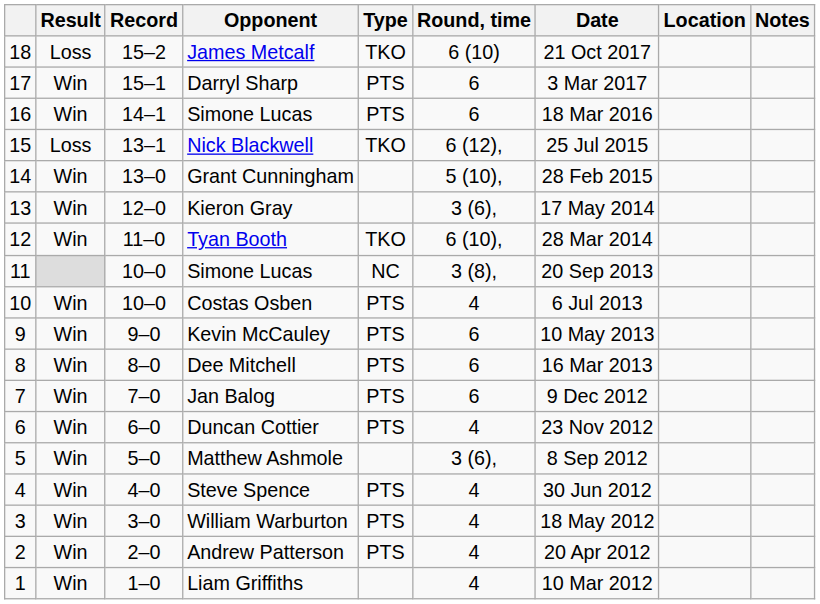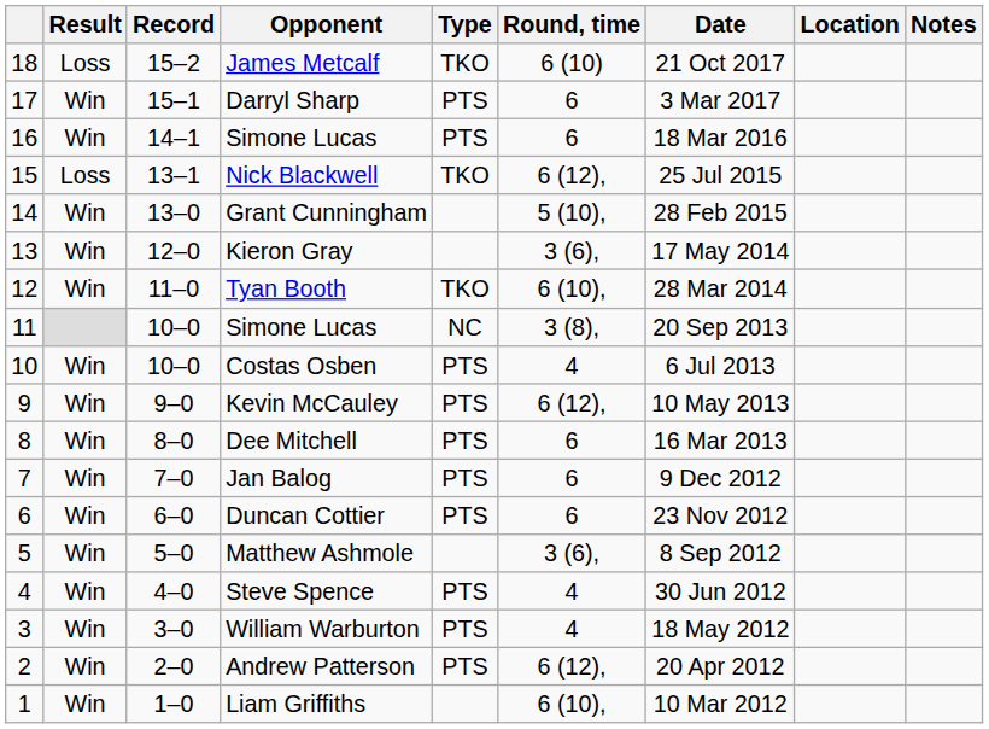 <table class="wikitable" style="text-align:center; font-size:95%">
 <tr>
 <th></th>
 <th>Result</th>
 <th>Record</th>
 <th>Opponent</th>
 <th>Type</th>
 <th>Round, time</th>
 <th>Date</th>
 <th>Location</th>
 <th>Notes</th>
 </tr>
 <tr>
 <td>18</td>
 <td>Loss</td>
 <td>15–2 </td>
 <td style="text-align:left;"><a href='#'>James Metcalf</a></td>
 <td>TKO</td>
 <td>6 (10)</td>
 <td>21 Oct 2017</td>
 <td style="text-align:left;"></td>
 <td></td>
 </tr>
 <tr>
 <td>17</td>
 <td>Win</td>
 <td>15–1 </td>
 <td style="text-align:left;">Darryl Sharp</td>
 <td>PTS</td>
 <td>6</td>
 <td>3 Mar 2017</td>
 <td style="text-align:left;"></td>
 <td></td>
 </tr>
 <tr>
 <td>16</td>
 <td>Win</td>
 <td>14–1 </td>
 <td style="text-align:left;">Simone Lucas</td>
 <td>PTS</td>
 <td>6</td>
 <td>18 Mar 2016</td>
 <td style="text-align:left;"></td>
 <td></td>
 </tr>
 <tr>
 <td>15</td>
 <td>Loss</td>
 <td>13–1 </td>
 <td style="text-align:left;"><a href='#'>Nick Blackwell</a></td>
 <td>TKO</td>
 <td>6 (12), </td>
 <td>25 Jul 2015</td>
 <td style="text-align:left;"></td>
 <td style="text-align:left;"></td>
 </tr>
 <tr>
 <td>14</td>
 <td>Win</td>
 <td>13–0 </td>
 <td style="text-align:left;">Grant Cunningham</td>
 <td></td>
 <td>5 (10), </td>
 <td>28 Feb 2015</td>
 <td style="text-align:left;"></td>
 <td style="text-align:left;"></td>
 </tr>
 <tr>
 <td>13</td>
 <td>Win</td>
 <td>12–0 </td>
 <td style="text-align:left;">Kieron Gray</td>
 <td></td>
 <td>3 (6), </td>
 <td>17 May 2014</td>
 <td style="text-align:left;"></td>
 <td></td>
 </tr>
 <tr>
 <td>12</td>
 <td>Win</td>
 <td>11–0 </td>
 <td style="text-align:left;"><a href='#'>Tyan Booth</a></td>
 <td>TKO</td>
 <td>6 (10), </td>
 <td>28 Mar 2014</td>
 <td style="text-align:left;"></td>
 <td></td>
 </tr>
 <tr>
 <td>11</td>
 <td style="background: #DDD"></td>
 <td>10–0 </td>
 <td style="text-align:left;">Simone Lucas</td>
 <td>NC</td>
 <td>3 (8), </td>
 <td>20 Sep 2013</td>
 <td style="text-align:left;"></td>
 <td style="text-align:left;"></td>
 </tr>
 <tr>
 <td>10</td>
 <td>Win</td>
 <td>10–0</td>
 <td style="text-align:left;">Costas Osben</td>
 <td>PTS</td>
 <td>4</td>
 <td>6 Jul 2013</td>
 <td style="text-align:left;"></td>
 <td></td>
 </tr>
 <tr>
 <td>9</td>
 <td>Win</td>
 <td>9–0</td>
 <td style="text-align:left;">Kevin McCauley</td>
 <td>PTS</td>
-<td>6</td>
+<td>6 (12), </td>
 <td>10 May 2013</td>
 <td style="text-align:left;"></td>
 <td></td>
 </tr>
 <tr>
 <td>8</td>
 <td>Win</td>
 <td>8–0</td>
 <td style="text-align:left;">Dee Mitchell</td>
 <td>PTS</td>
 <td>6</td>
 <td>16 Mar 2013</td>
 <td style="text-align:left;"></td>
 <td></td>
 </tr>
 <tr>
 <td>7</td>
 <td>Win</td>
 <td>7–0</td>
 <td style="text-align:left;">Jan Balog</td>
 <td>PTS</td>
 <td>6</td>
 <td>9 Dec 2012</td>
 <td style="text-align:left;"></td>
 <td></td>
 </tr>
 <tr>
 <td>6</td>
 <td>Win</td>
 <td>6–0</td>
 <td style="text-align:left;">Duncan Cottier</td>
 <td>PTS</td>
-<td>4</td>
+<td>6</td>
 <td>23 Nov 2012</td>
 <td style="text-align:left;"></td>
 <td></td>
 </tr>
 <tr>
 <td>5</td>
 <td>Win</td>
 <td>5–0</td>
 <td style="text-align:left;">Matthew Ashmole</td>
 <td></td>
 <td>3 (6), </td>
 <td>8 Sep 2012</td>
 <td style="text-align:left;"></td>
 <td></td>
 </tr>
 <tr>
 <td>4</td>
 <td>Win</td>
 <td>4–0</td>
 <td style="text-align:left;">Steve Spence</td>
 <td>PTS</td>
 <td>4</td>
 <td>30 Jun 2012</td>
 <td style="text-align:left;"></td>
 <td></td>
 </tr>
 <tr>
 <td>3</td>
 <td>Win</td>
 <td>3–0</td>
 <td style="text-align:left;">William Warburton</td>
 <td>PTS</td>
 <td>4</td>
 <td>18 May 2012</td>
 <td style="text-align:left;"></td>
 <td></td>
 </tr>
 <tr>
 <td>2</td>
 <td>Win</td>
 <td>2–0</td>
 <td style="text-align:left;">Andrew Patterson</td>
 <td>PTS</td>
-<td>4</td>
+<td>6 (12), </td>
 <td>20 Apr 2012</td>
 <td style="text-align:left;"></td>
 <td></td>
 </tr>
 <tr>
 <td>1</td>
 <td>Win</td>
 <td>1–0</td>
 <td style="text-align:left;">Liam Griffiths</td>
 <td></td>
-<td>4</td>
+<td>6 (10), </td>
 <td>10 Mar 2012</td>
 <td style="text-align:left;"></td>
 <td></td>
 </tr>
 </table>
